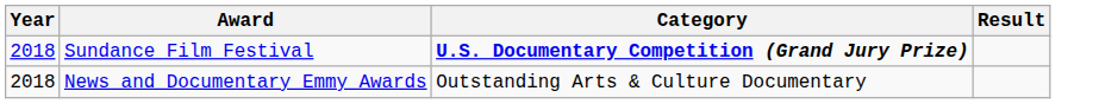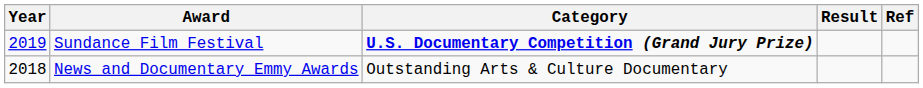 <table class="wikitable">
 <tr>
 <th>Year</th>
 <th>Award</th>
 <th>Category</th>
 <th>Result</th>
+<th>Ref</th>
 </tr>
 <tr>
-<td style="text-align:left;"><a href='#'>2018</a></td>
+<td style="text-align:left;"><a href='#'>2019</a></td>
 <td style="text-align:left;"><a href='#'>Sundance Film Festival</a></td>
 <td style="text-align:left;"><strong><a href='#'>U.S. Documentary Competition</a> <em>(Grand Jury Prize)</em></strong></td>
+<td></td>
 <td></td>
 </tr>
 <tr>
 <td style="text-align:left;">2018</td>
 <td style="text-align:left;"><a href='#'>News and Documentary Emmy Awards</a></td>
 <td style="text-align:left;">Outstanding Arts & Culture Documentary</td>
 <td></td>
+<td></td>
 </tr>
 </table>
